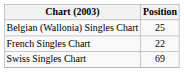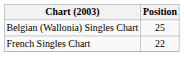 <table class="wikitable sortable">
 <tr>
 <th>Chart (2003)</th>
 <th>Position</th>
 </tr>
 <tr>
 <td>Belgian (Wallonia) Singles Chart</td>
 <td align="center">25</td>
 </tr>
 <tr>
 <td>French Singles Chart</td>
 <td align="center">22</td>
 </tr>
 <tr>
-<td>Swiss Singles Chart</td>
-<td align="center">69</td>
-</tr>
-<tr>
 </tr>
 </table>
